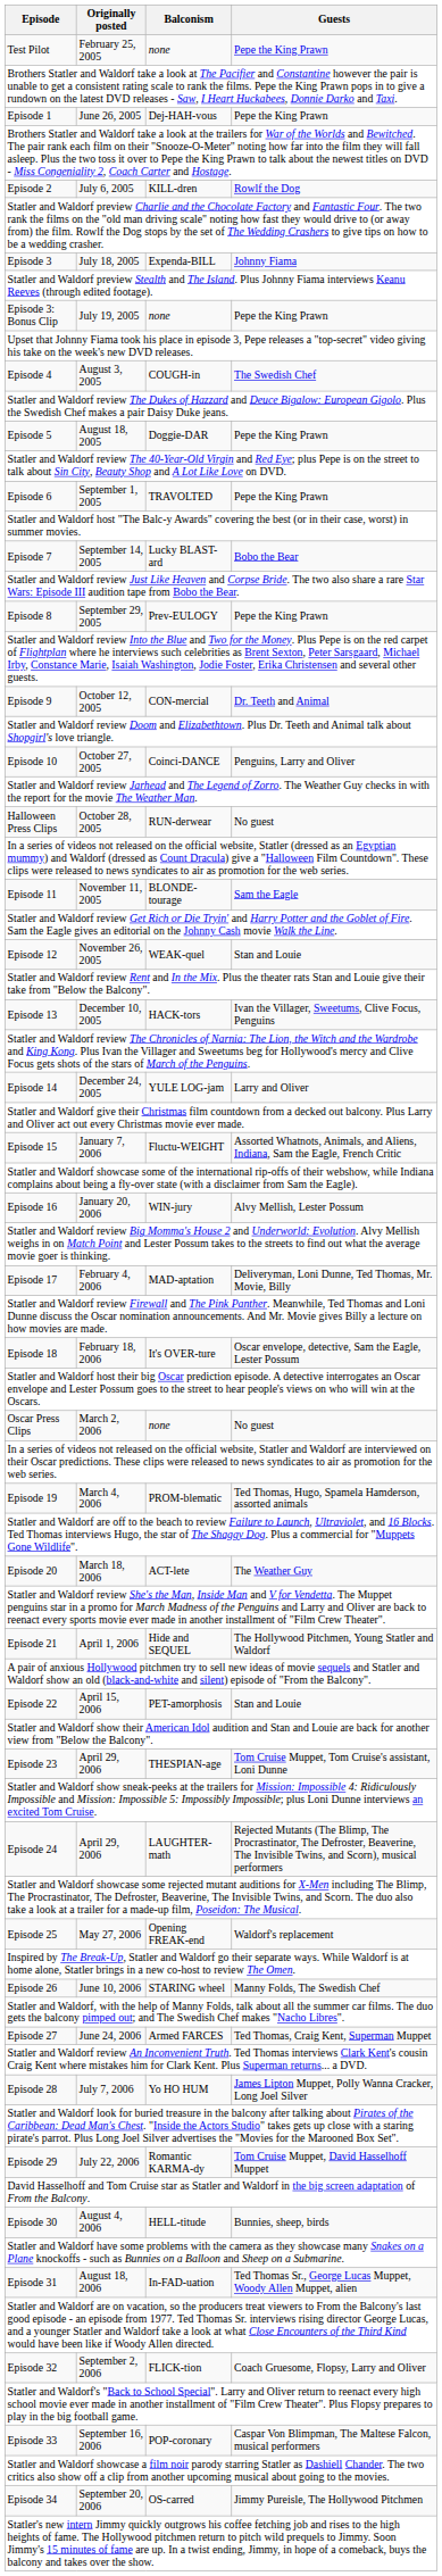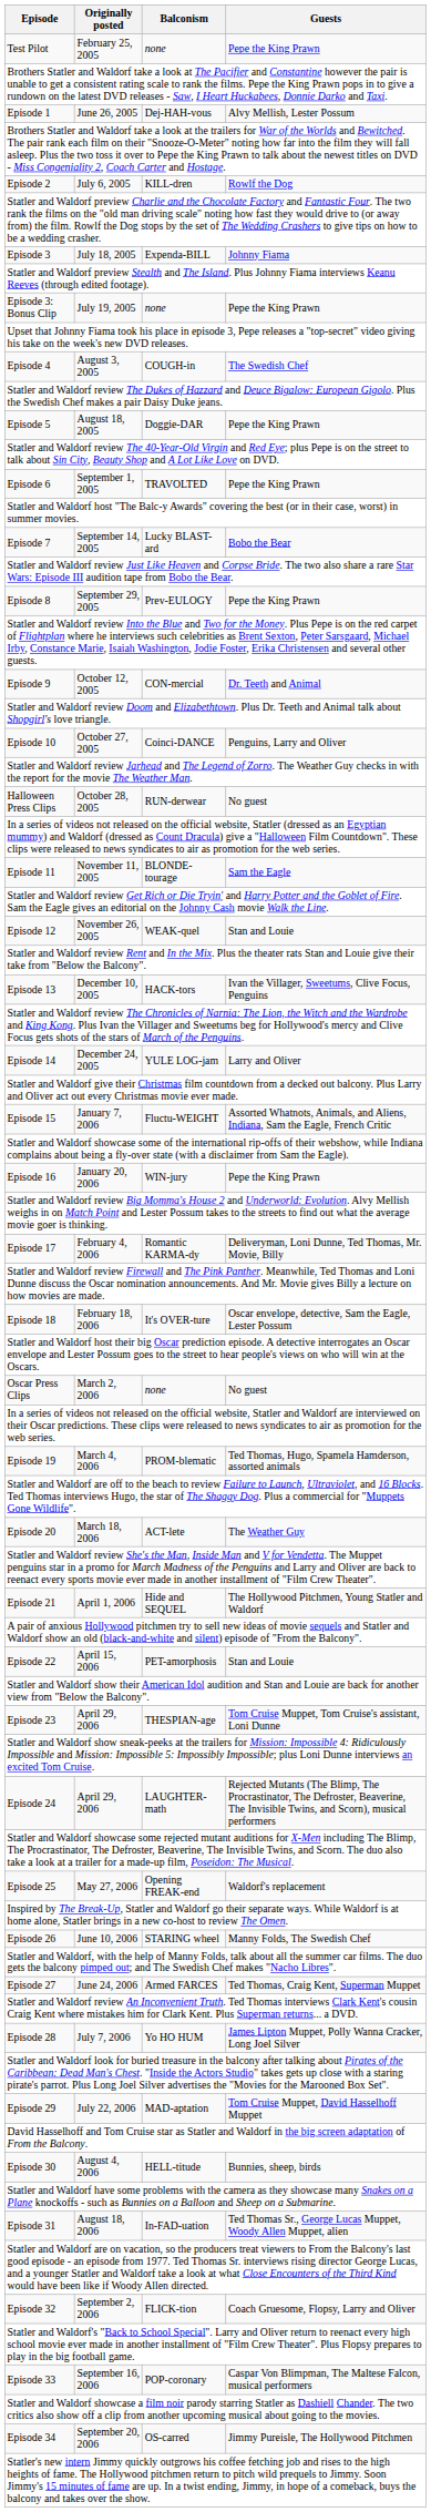 <table class="wikitable" style="width:100%;">
 <tr>
 <th>Episode</th>
 <th>Originally posted</th>
 <th>Balconism</th>
 <th>Guests</th>
 </tr>
 <tr>
 <td>Test Pilot</td>
 <td>February 25, 2005</td>
 <td><em>none</em></td>
 <td><a href='#'>Pepe the King Prawn</a></td>
 </tr>
 <tr>
 <td colspan="4" style="background:#fff;">Brothers Statler and Waldorf take a look at <em><a href='#'>The Pacifier</a></em> and <em><a href='#'>Constantine</a></em> however the pair is unable to get a consistent rating scale to rank the films. Pepe the King Prawn pops in to give a rundown on the latest DVD releases - <em><a href='#'>Saw</a></em>, <em><a href='#'>I Heart Huckabees</a></em>, <em><a href='#'>Donnie Darko</a></em> and <em><a href='#'>Taxi</a></em>.</td>
 </tr>
 <tr>
 <td>Episode 1</td>
 <td>June 26, 2005</td>
 <td>Dej-HAH-vous</td>
-<td>Pepe the King Prawn</td>
+<td>Alvy Mellish, Lester Possum</td>
 </tr>
 <tr>
 <td colspan="4" style="background:#fff;">Brothers Statler and Waldorf take a look at the trailers for <em><a href='#'>War of the Worlds</a></em> and <em><a href='#'>Bewitched</a></em>. The pair rank each film on their "Snooze-O-Meter" noting how far into the film they will fall asleep. Plus the two toss it over to Pepe the King Prawn to talk about the newest titles on DVD - <em><a href='#'>Miss Congeniality 2</a></em>, <em><a href='#'>Coach Carter</a></em> and <em><a href='#'>Hostage</a></em>.</td>
 </tr>
 <tr>
 <td>Episode 2</td>
 <td>July 6, 2005</td>
 <td>KILL-dren</td>
 <td><a href='#'>Rowlf the Dog</a></td>
 </tr>
 <tr>
 <td colspan="4" style="background:#fff;">Statler and Waldorf preview <em><a href='#'>Charlie and the Chocolate Factory</a></em> and <em><a href='#'>Fantastic Four</a></em>. The two rank the films on the "old man driving scale" noting how fast they would drive to (or away from) the film. Rowlf the Dog stops by the set of <em><a href='#'>The Wedding Crashers</a></em> to give tips on how to be a wedding crasher.</td>
 </tr>
 <tr>
 <td>Episode 3</td>
 <td>July 18, 2005</td>
 <td>Expenda-BILL</td>
 <td><a href='#'>Johnny Fiama</a></td>
 </tr>
 <tr>
 <td colspan="4" style="background:#fff;">Statler and Waldorf preview <em><a href='#'>Stealth</a></em> and <em><a href='#'>The Island</a></em>. Plus Johnny Fiama interviews <a href='#'>Keanu Reeves</a> (through edited footage).</td>
 </tr>
 <tr>
 <td>Episode 3: Bonus Clip</td>
 <td>July 19, 2005</td>
 <td><em>none</em></td>
 <td>Pepe the King Prawn</td>
 </tr>
 <tr>
 <td colspan="4" style="background:#fff;">Upset that Johnny Fiama took his place in episode 3, Pepe releases a "top-secret" video giving his take on the week's new DVD releases.</td>
 </tr>
 <tr>
 <td>Episode 4</td>
 <td>August 3, 2005</td>
 <td>COUGH-in</td>
 <td><a href='#'>The Swedish Chef</a></td>
 </tr>
 <tr>
 <td colspan="4" style="background:#fff;">Statler and Waldorf review <em><a href='#'>The Dukes of Hazzard</a></em> and <em><a href='#'>Deuce Bigalow: European Gigolo</a></em>. Plus the Swedish Chef makes a pair Daisy Duke jeans.</td>
 </tr>
 <tr>
 <td>Episode 5</td>
 <td>August 18, 2005</td>
 <td>Doggie-DAR</td>
 <td>Pepe the King Prawn</td>
 </tr>
 <tr>
 <td colspan="4" style="background:#fff;">Statler and Waldorf review <em><a href='#'>The 40-Year-Old Virgin</a></em> and <em><a href='#'>Red Eye</a></em>; plus Pepe is on the street to talk about <em><a href='#'>Sin City</a></em>, <em><a href='#'>Beauty Shop</a></em> and <em><a href='#'>A Lot Like Love</a></em> on DVD.</td>
 </tr>
 <tr>
 <td>Episode 6</td>
 <td>September 1, 2005</td>
 <td>TRAVOLTED</td>
 <td>Pepe the King Prawn</td>
 </tr>
 <tr>
 <td colspan="4" style="background:#fff;">Statler and Waldorf host "The Balc-y Awards" covering the best (or in their case, worst) in summer movies.</td>
 </tr>
 <tr>
 <td>Episode 7</td>
 <td>September 14, 2005</td>
 <td>Lucky BLAST-ard</td>
 <td><a href='#'>Bobo the Bear</a></td>
 </tr>
 <tr>
 <td colspan="4" style="background:#fff;">Statler and Waldorf review <em><a href='#'>Just Like Heaven</a></em> and <em><a href='#'>Corpse Bride</a></em>. The two also share a rare <a href='#'>Star Wars: Episode III</a> audition tape from <a href='#'>Bobo the Bear</a>.</td>
 </tr>
 <tr>
 <td>Episode 8</td>
 <td>September 29, 2005</td>
 <td>Prev-EULOGY</td>
 <td>Pepe the King Prawn</td>
 </tr>
 <tr>
 <td colspan="4" style="background:#fff;">Statler and Waldorf review <em><a href='#'>Into the Blue</a></em> and <em><a href='#'>Two for the Money</a></em>. Plus Pepe is on the red carpet of <em><a href='#'>Flightplan</a></em> where he interviews such celebrities as <a href='#'>Brent Sexton</a>, <a href='#'>Peter Sarsgaard</a>, <a href='#'>Michael Irby</a>, <a href='#'>Constance Marie</a>, <a href='#'>Isaiah Washington</a>, <a href='#'>Jodie Foster</a>, <a href='#'>Erika Christensen</a> and several other guests.</td>
 </tr>
 <tr>
 <td>Episode 9</td>
 <td>October 12, 2005</td>
 <td>CON-mercial</td>
 <td><a href='#'>Dr. Teeth</a> and <a href='#'>Animal</a></td>
 </tr>
 <tr>
 <td colspan="4" style="background:#fff;">Statler and Waldorf review <em><a href='#'>Doom</a></em> and <em><a href='#'>Elizabethtown</a></em>. Plus Dr. Teeth and Animal talk about <em><a href='#'>Shopgirl</a>'s</em> love triangle.</td>
 </tr>
 <tr>
 <td>Episode 10</td>
 <td>October 27, 2005</td>
 <td>Coinci-DANCE</td>
 <td>Penguins, Larry and Oliver</td>
 </tr>
 <tr>
 <td colspan="4" style="background:#fff;">Statler and Waldorf review <em><a href='#'>Jarhead</a></em> and <em><a href='#'>The Legend of Zorro</a></em>. The Weather Guy checks in with the report for the movie <em><a href='#'>The Weather Man</a></em>.</td>
 </tr>
 <tr>
 <td>Halloween Press Clips</td>
 <td>October 28, 2005</td>
 <td>RUN-derwear</td>
 <td>No guest</td>
 </tr>
 <tr>
 <td colspan="4" style="background:#fff;">In a series of videos not released on the official website, Statler (dressed as an <a href='#'>Egyptian</a> <a href='#'>mummy</a>) and Waldorf (dressed as <a href='#'>Count Dracula</a>) give a "<a href='#'>Halloween</a> Film Countdown". These clips were released to news syndicates to air as promotion for the web series.</td>
 </tr>
 <tr>
 <td>Episode 11</td>
 <td>November 11, 2005</td>
 <td>BLONDE-tourage</td>
 <td><a href='#'>Sam the Eagle</a></td>
 </tr>
 <tr>
 <td colspan="4" style="background:#fff;">Statler and Waldorf review <em><a href='#'>Get Rich or Die Tryin'</a></em> and <em><a href='#'>Harry Potter and the Goblet of Fire</a></em>. Sam the Eagle gives an editorial on the <a href='#'>Johnny Cash</a> movie <em><a href='#'>Walk the Line</a></em>.</td>
 </tr>
 <tr>
 <td>Episode 12</td>
 <td>November 26, 2005</td>
 <td>WEAK-quel</td>
 <td>Stan and Louie</td>
 </tr>
 <tr>
 <td colspan="4" style="background:#fff;">Statler and Waldorf review <em><a href='#'>Rent</a></em> and <em><a href='#'>In the Mix</a></em>. Plus the theater rats Stan and Louie give their take from "Below the Balcony".</td>
 </tr>
 <tr>
 <td>Episode 13</td>
 <td>December 10, 2005</td>
 <td>HACK-tors</td>
 <td>Ivan the Villager, <a href='#'>Sweetums</a>, Clive Focus, Penguins</td>
 </tr>
 <tr>
 <td colspan="4" style="background:#fff;">Statler and Waldorf review <em><a href='#'>The Chronicles of Narnia: The Lion, the Witch and the Wardrobe</a></em> and <em><a href='#'>King Kong</a></em>. Plus Ivan the Villager and Sweetums beg for Hollywood's mercy and Clive Focus gets shots of the stars of <em><a href='#'>March of the Penguins</a></em>.</td>
 </tr>
 <tr>
 <td>Episode 14</td>
 <td>December 24, 2005</td>
 <td>YULE LOG-jam</td>
 <td>Larry and Oliver</td>
 </tr>
 <tr>
 <td colspan="4" style="background:#fff;">Statler and Waldorf give their <a href='#'>Christmas</a> film countdown from a decked out balcony. Plus Larry and Oliver act out every Christmas movie ever made.</td>
 </tr>
 <tr>
 <td>Episode 15</td>
 <td>January 7, 2006</td>
 <td>Fluctu-WEIGHT</td>
 <td>Assorted Whatnots, Animals, and Aliens, <a href='#'>Indiana</a>, Sam the Eagle, French Critic</td>
 </tr>
 <tr>
 <td colspan="4" style="background:#fff;">Statler and Waldorf showcase some of the international rip-offs of their webshow, while Indiana complains about being a fly-over state (with a disclaimer from Sam the Eagle).</td>
 </tr>
 <tr>
 <td>Episode 16</td>
 <td>January 20, 2006</td>
 <td>WIN-jury</td>
-<td>Alvy Mellish, Lester Possum</td>
+<td>Pepe the King Prawn</td>
 </tr>
 <tr>
 <td colspan="4" style="background:#fff;">Statler and Waldorf review <em><a href='#'>Big Momma's House 2</a></em> and <em><a href='#'>Underworld: Evolution</a></em>. Alvy Mellish weighs in on <em><a href='#'>Match Point</a></em> and Lester Possum takes to the streets to find out what the average movie goer is thinking.</td>
 </tr>
 <tr>
 <td>Episode 17</td>
 <td>February 4, 2006</td>
-<td>MAD-aptation</td>
+<td>Romantic KARMA-dy</td>
 <td>Deliveryman, Loni Dunne, Ted Thomas, Mr. Movie, Billy</td>
 </tr>
 <tr>
 <td colspan="4" style="background:#fff;">Statler and Waldorf review <em><a href='#'>Firewall</a></em> and <em><a href='#'>The Pink Panther</a></em>. Meanwhile, Ted Thomas and Loni Dunne discuss the Oscar nomination announcements. And Mr. Movie gives Billy a lecture on how movies are made.</td>
 </tr>
 <tr>
 <td>Episode 18</td>
 <td>February 18, 2006</td>
 <td>It's OVER-ture</td>
 <td>Oscar envelope, detective, Sam the Eagle, Lester Possum</td>
 </tr>
 <tr>
 <td colspan="4" style="background:#fff;">Statler and Waldorf host their big <a href='#'>Oscar</a> prediction episode. A detective interrogates an Oscar envelope and Lester Possum goes to the street to hear people's views on who will win at the Oscars.</td>
 </tr>
 <tr>
 <td>Oscar Press Clips</td>
 <td>March 2, 2006</td>
 <td><em>none</em></td>
 <td>No guest</td>
 </tr>
 <tr>
 <td colspan="4" style="background:#fff;">In a series of videos not released on the official website, Statler and Waldorf are interviewed on their Oscar predictions. These clips were released to news syndicates to air as promotion for the web series.</td>
 </tr>
 <tr>
 <td>Episode 19</td>
 <td>March 4, 2006</td>
 <td>PROM-blematic</td>
 <td>Ted Thomas, Hugo, Spamela Hamderson, assorted animals</td>
 </tr>
 <tr>
 <td colspan="4" style="background:#fff;">Statler and Waldorf are off to the beach to review <em><a href='#'>Failure to Launch</a></em>, <em><a href='#'>Ultraviolet</a></em>, and <em><a href='#'>16 Blocks</a></em>. Ted Thomas interviews Hugo, the star of <em><a href='#'>The Shaggy Dog</a></em>. Plus a commercial for "<a href='#'>Muppets Gone Wildlife</a>".</td>
 </tr>
 <tr>
 <td>Episode 20</td>
 <td>March 18, 2006</td>
 <td>ACT-lete</td>
 <td>The <a href='#'>Weather Guy</a></td>
 </tr>
 <tr>
 <td colspan="4" style="background:#fff;">Statler and Waldorf review <em><a href='#'>She's the Man</a></em>, <em><a href='#'>Inside Man</a></em> and <em><a href='#'>V for Vendetta</a></em>. The Muppet penguins star in a promo for <em>March Madness of the Penguins</em> and Larry and Oliver are back to reenact every sports movie ever made in another installment of "Film Crew Theater".</td>
 </tr>
 <tr>
 <td>Episode 21</td>
 <td>April 1, 2006</td>
 <td>Hide and SEQUEL</td>
 <td>The Hollywood Pitchmen, Young Statler and Waldorf</td>
 </tr>
 <tr>
 <td colspan="4" style="background:#fff;">A pair of anxious <a href='#'>Hollywood</a> pitchmen try to sell new ideas of movie <a href='#'>sequels</a> and Statler and Waldorf show an old (<a href='#'>black-and-white</a> and <a href='#'>silent</a>) episode of "From the Balcony".</td>
 </tr>
 <tr>
 <td>Episode 22</td>
 <td>April 15, 2006</td>
 <td>PET-amorphosis</td>
 <td>Stan and Louie</td>
 </tr>
 <tr>
 <td colspan="4" style="background:#fff;">Statler and Waldorf show their <a href='#'>American Idol</a> audition and Stan and Louie are back for another view from "Below the Balcony".</td>
 </tr>
 <tr>
 <td>Episode 23</td>
 <td>April 29, 2006</td>
 <td>THESPIAN-age</td>
 <td><a href='#'>Tom Cruise</a> Muppet, Tom Cruise's assistant, Loni Dunne</td>
 </tr>
 <tr>
 <td colspan="4" style="background:#fff;">Statler and Waldorf show sneak-peeks at the trailers for <em><a href='#'>Mission: Impossible</a> 4: Ridiculously Impossible</em> and <em>Mission: Impossible 5: Impossibly Impossible</em>; plus Loni Dunne interviews <a href='#'>an excited Tom Cruise</a>.</td>
 </tr>
 <tr>
 <td>Episode 24</td>
 <td>April 29, 2006</td>
 <td>LAUGHTER-math</td>
 <td>Rejected Mutants (The Blimp, The Procrastinator, The Defroster, Beaverine, The Invisible Twins, and Scorn), musical performers</td>
 </tr>
 <tr>
 <td colspan="4" style="background:#fff;">Statler and Waldorf showcase some rejected mutant auditions for <em><a href='#'>X-Men</a></em> including The Blimp, The Procrastinator, The Defroster, Beaverine, The Invisible Twins, and Scorn. The duo also take a look at a trailer for a made-up film, <em><a href='#'>Poseidon: The Musical</a></em>.</td>
 </tr>
 <tr>
 <td>Episode 25</td>
 <td>May 27, 2006</td>
 <td>Opening FREAK-end</td>
 <td>Waldorf's replacement</td>
 </tr>
 <tr>
 <td colspan="4" style="background:#fff;">Inspired by <em><a href='#'>The Break-Up</a></em>, Statler and Waldorf go their separate ways. While Waldorf is at home alone, Statler brings in a new co-host to review <em><a href='#'>The Omen</a></em>.</td>
 </tr>
 <tr>
 <td>Episode 26</td>
 <td>June 10, 2006</td>
 <td>STARING wheel</td>
 <td>Manny Folds, The Swedish Chef</td>
 </tr>
 <tr>
 <td colspan="4" style="background:#fff;">Statler and Waldorf, with the help of Manny Folds, talk about all the summer car films. The duo gets the balcony <a href='#'>pimped out</a>; and The Swedish Chef makes "<a href='#'>Nacho Libres</a>".</td>
 </tr>
 <tr>
 <td>Episode 27</td>
 <td>June 24, 2006</td>
 <td>Armed FARCES</td>
 <td>Ted Thomas, Craig Kent, <a href='#'>Superman</a> Muppet</td>
 </tr>
 <tr>
 <td colspan="4" style="background:#fff;">Statler and Waldorf review <em><a href='#'>An Inconvenient Truth</a></em>. Ted Thomas interviews <a href='#'>Clark Kent</a>'s cousin Craig Kent where mistakes him for Clark Kent. Plus <a href='#'>Superman returns</a>... a DVD.</td>
 </tr>
 <tr>
 <td>Episode 28</td>
 <td>July 7, 2006</td>
 <td>Yo HO HUM</td>
 <td><a href='#'>James Lipton</a> Muppet, Polly Wanna Cracker, Long Joel Silver</td>
 </tr>
 <tr>
 <td colspan="4" style="background:#fff;">Statler and Waldorf look for buried treasure in the balcony after talking about <em><a href='#'>Pirates of the Caribbean: Dead Man's Chest</a></em>. "<a href='#'>Inside the Actors Studio</a>" takes gets up close with a staring pirate's parrot. Plus Long Joel Silver advertises the "Movies for the Marooned Box Set".</td>
 </tr>
 <tr>
 <td>Episode 29</td>
 <td>July 22, 2006</td>
-<td>Romantic KARMA-dy</td>
+<td>MAD-aptation</td>
 <td><a href='#'>Tom Cruise</a> Muppet, <a href='#'>David Hasselhoff</a> Muppet</td>
 </tr>
 <tr>
 <td colspan="4" style="background:#fff;">David Hasselhoff and Tom Cruise star as Statler and Waldorf in <a href='#'>the big screen adaptation</a> of <em>From the Balcony</em>.</td>
 </tr>
 <tr>
 <td>Episode 30</td>
 <td>August 4, 2006</td>
 <td>HELL-titude</td>
 <td>Bunnies, sheep, birds</td>
 </tr>
 <tr>
 <td colspan="4" style="background:#fff;">Statler and Waldorf have some problems with the camera as they showcase many <em><a href='#'>Snakes on a Plane</a></em> knockoffs - such as <em>Bunnies on a Balloon</em> and <em>Sheep on a Submarine</em>.</td>
 </tr>
 <tr>
 <td>Episode 31</td>
 <td>August 18, 2006</td>
 <td>In-FAD-uation</td>
 <td>Ted Thomas Sr., <a href='#'>George Lucas</a> Muppet, <a href='#'>Woody Allen</a> Muppet, alien</td>
 </tr>
 <tr>
 <td colspan="4" style="background:#fff;">Statler and Waldorf are on vacation, so the producers treat viewers to From the Balcony's last good episode - an episode from 1977. Ted Thomas Sr. interviews rising director George Lucas, and a younger Statler and Waldorf take a look at what <em><a href='#'>Close Encounters of the Third Kind</a></em> would have been like if Woody Allen directed.</td>
 </tr>
 <tr>
 <td>Episode 32</td>
 <td>September 2, 2006</td>
 <td>FLICK-tion</td>
 <td>Coach Gruesome, Flopsy, Larry and Oliver</td>
 </tr>
 <tr>
 <td colspan="4" style="background:#fff;">Statler and Waldorf's "<a href='#'>Back to School Special</a>". Larry and Oliver return to reenact every high school movie ever made in another installment of "Film Crew Theater". Plus Flopsy prepares to play in the big football game.</td>
 </tr>
 <tr>
 <td>Episode 33</td>
 <td>September 16, 2006</td>
 <td>POP-coronary</td>
 <td>Caspar Von Blimpman, The Maltese Falcon, musical performers</td>
 </tr>
 <tr>
 <td colspan="4" style="background:#fff;">Statler and Waldorf showcase a <a href='#'>film noir</a> parody starring Statler as <a href='#'>Dashiell</a> <a href='#'>Chander</a>. The two critics also show off a clip from another upcoming musical about going to the movies.</td>
 </tr>
 <tr>
 <td>Episode 34</td>
 <td>September 20, 2006</td>
 <td>OS-carred</td>
 <td>Jimmy Pureisle, The Hollywood Pitchmen</td>
 </tr>
 <tr>
 <td colspan="4" style="background:#fff;">Statler's new <a href='#'>intern</a> Jimmy quickly outgrows his coffee fetching job and rises to the high heights of fame. The Hollywood pitchmen return to pitch wild prequels to Jimmy. Soon Jimmy's <a href='#'>15 minutes of fame</a> are up. In a twist ending, Jimmy, in hope of a comeback, buys the balcony and takes over the show.</td>
 </tr>
 </table>
